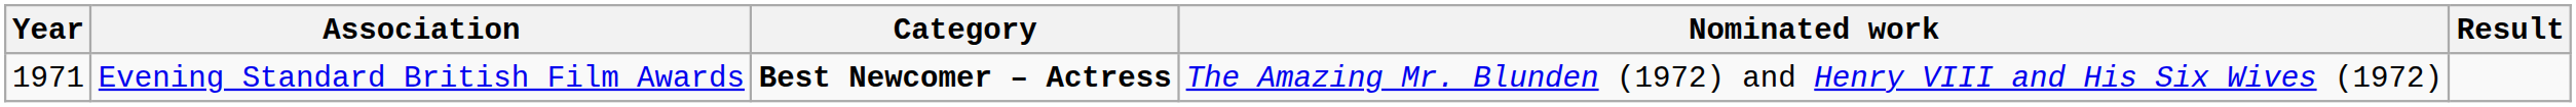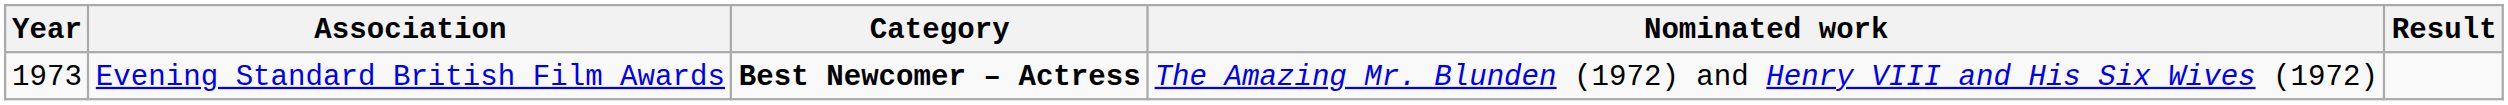 <table class="wikitable sortable">
 <tr>
 <th>Year</th>
 <th>Association</th>
 <th>Category</th>
 <th>Nominated work</th>
 <th>Result</th>
 </tr>
 <tr>
-<td>1971</td>
+<td>1973</td>
 <td><a href='#'>Evening Standard British Film Awards</a></td>
 <td><strong>Best Newcomer – Actress</strong></td>
 <td><em><a href='#'>The Amazing Mr. Blunden</a></em> (1972) and <em><a href='#'>Henry VIII and His Six Wives</a></em> (1972)</td>
 <td></td>
 </tr>
 </table>
